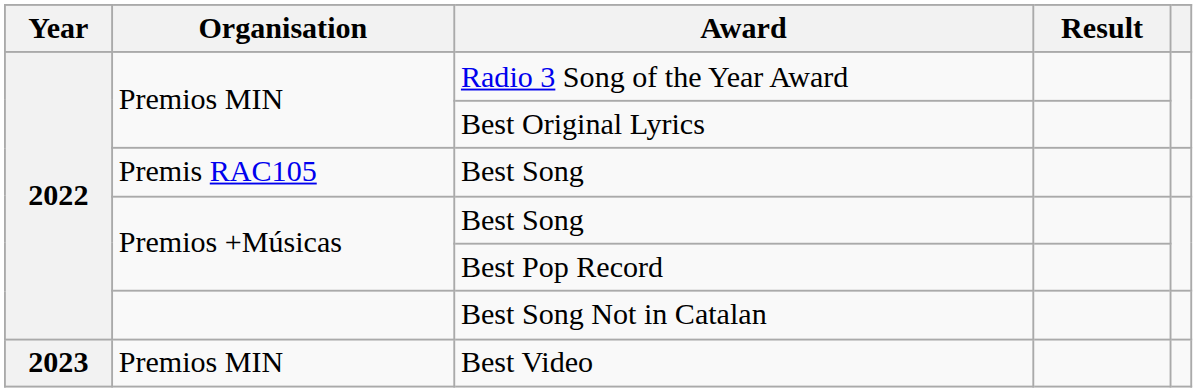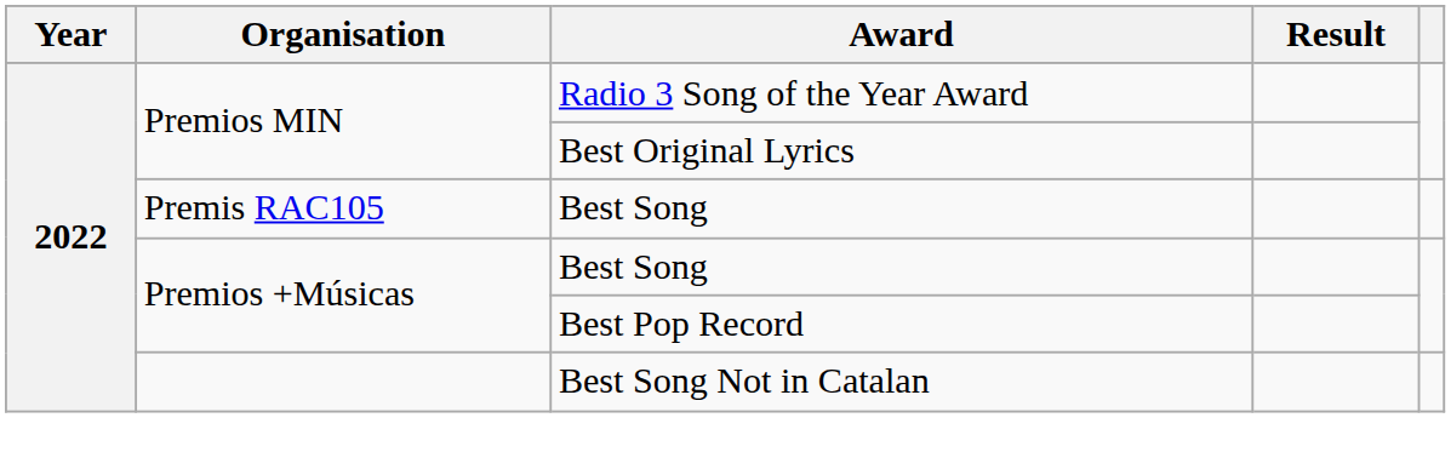 <table class="wikitable sortable plainrowheaders" style="width: 50%;">
 <tr>
 <th scope="col">Year</th>
 <th scope="col">Organisation</th>
 <th scope="col">Award</th>
 <th scope="col">Result</th>
 <th scope="col" class="unsortable"></th>
 </tr>
 <tr>
 <th rowspan="6" scope="row">2022</th>
 <td rowspan="2">Premios MIN</td>
 <td><a href='#'>Radio 3</a> Song of the Year Award</td>
 <td></td>
 <td rowspan="2" style="text-align:center;"></td>
 </tr>
 <tr>
 <td>Best Original Lyrics</td>
 <td></td>
 </tr>
 <tr>
 <td>Premis <a href='#'>RAC105</a></td>
 <td>Best Song</td>
 <td></td>
 <td style="text-align:center;"></td>
 </tr>
 <tr>
 <td rowspan="2">Premios +Músicas</td>
 <td>Best Song</td>
 <td></td>
 <td rowspan="2" style="text-align:center;"></td>
 </tr>
 <tr>
 <td>Best Pop Record</td>
 <td></td>
 </tr>
 <tr>
 <td></td>
 <td>Best Song Not in Catalan</td>
 <td></td>
 <td style="text-align:center;"></td>
 </tr>
-<tr>
-<th scope="row">2023</th>
-<td>Premios MIN</td>
-<td>Best Video</td>
-<td></td>
-<td style="text-align:center;"></td>
-</tr>
 </table>
